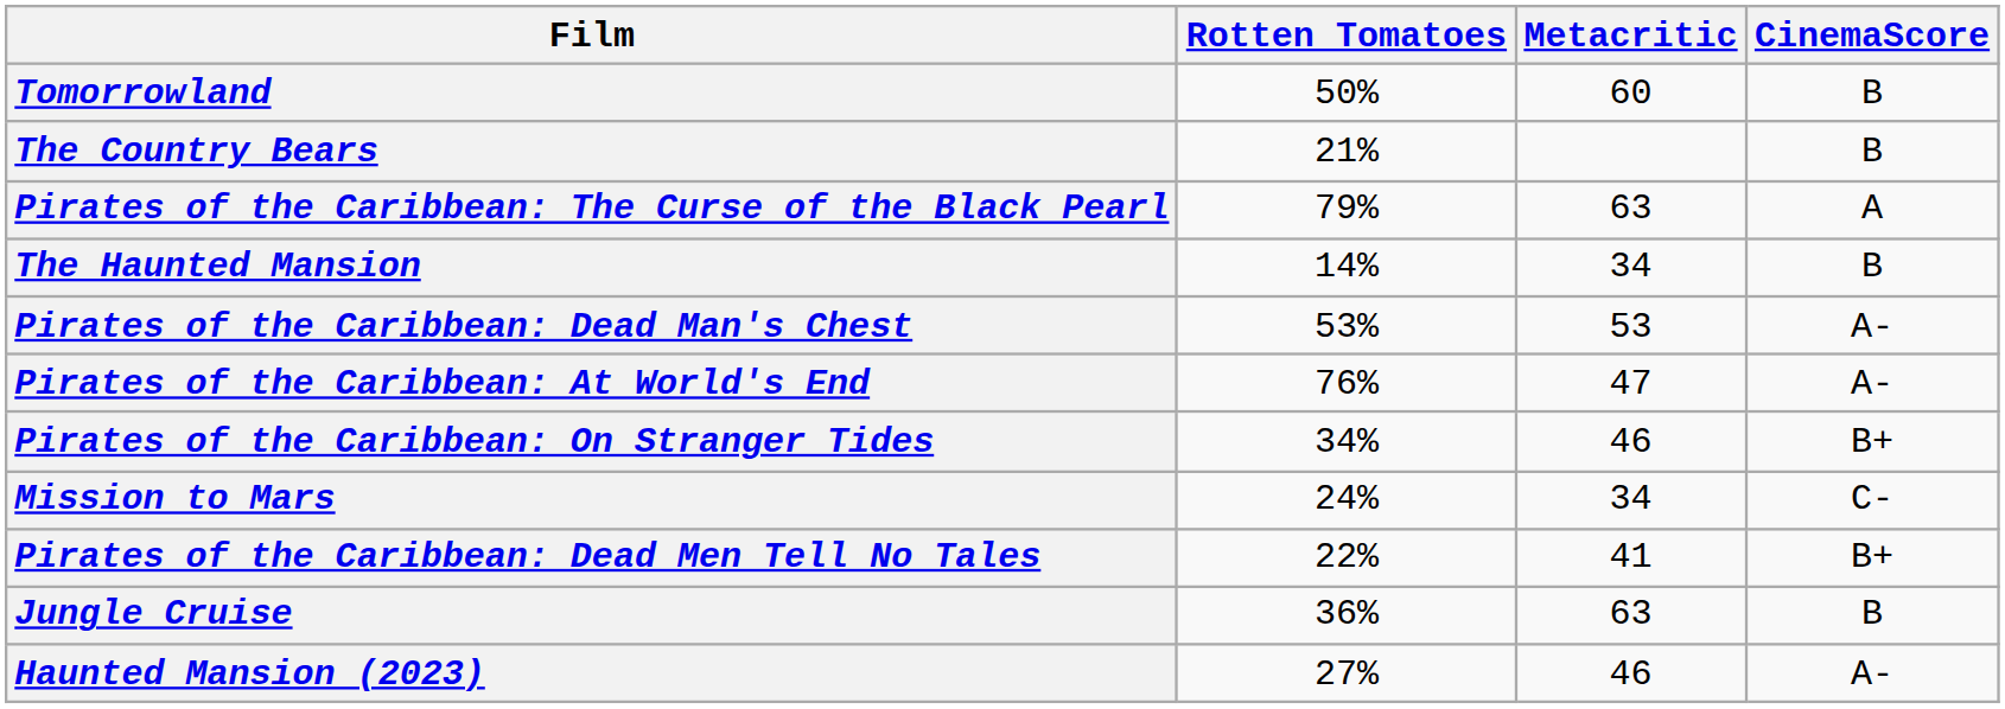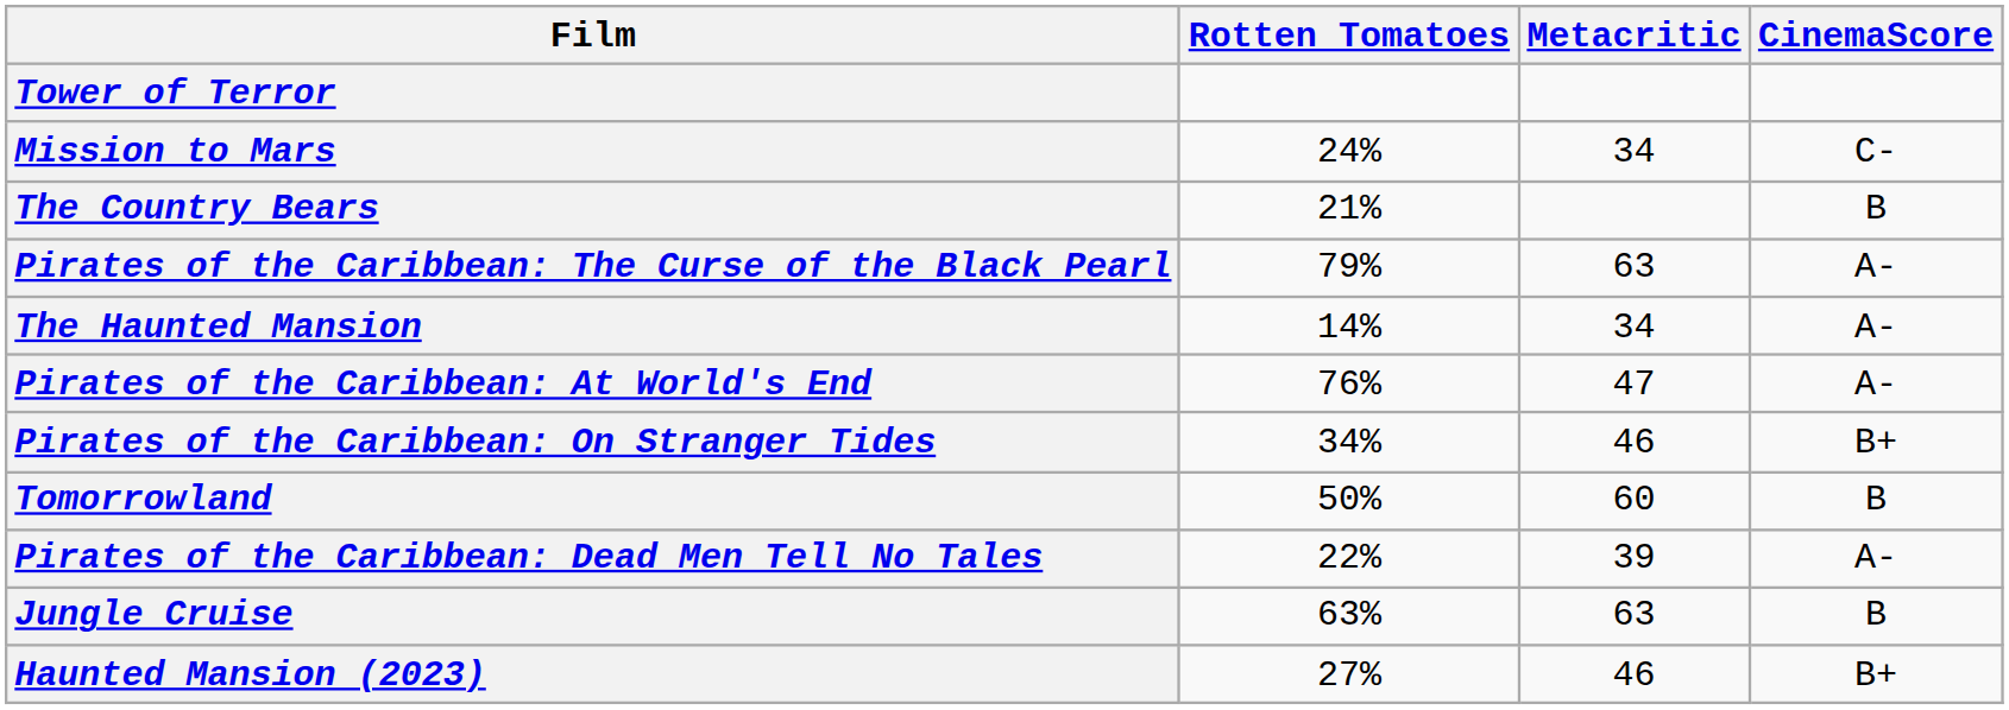 <table class="wikitable plainrowheaders sortable" style="text-align: center">
 <tr>
 <th scope="col">Film</th>
 <th scope="col"><a href='#'>Rotten Tomatoes</a></th>
 <th scope="col"><a href='#'>Metacritic</a></th>
 <th scope="col"><a href='#'>CinemaScore</a></th>
 </tr>
 <tr>
-<th scope="row" style="text-align:left"><em><a href='#'>Tomorrowland</a></em></th>
-<td>50%</td>
-<td>60</td>
-<td>B</td>
+<th scope="row" style="text-align:left"><em><a href='#'>Tower of Terror</a></em></th>
+<td></td>
+<td></td>
+<td></td>
+</tr>
+<tr>
+<th scope="row" style="text-align:left"><em><a href='#'>Mission to Mars</a></em></th>
+<td>24%</td>
+<td>34</td>
+<td>C-</td>
 </tr>
 <tr>
 <th scope="row" style="text-align:left"><em><a href='#'>The Country Bears</a></em></th>
 <td>21%</td>
 <td></td>
 <td>B</td>
 </tr>
 <tr>
 <th scope="row" style="text-align:left"><em><a href='#'>Pirates of the Caribbean: The Curse of the Black Pearl</a></em></th>
 <td>79%</td>
 <td>63</td>
-<td>A</td>
+<td>A-</td>
 </tr>
 <tr>
 <th scope="row" style="text-align:left"><em><a href='#'>The Haunted Mansion</a></em></th>
 <td>14%</td>
 <td>34</td>
-<td>B</td>
-</tr>
-<tr>
-<th scope="row" style="text-align:left"><em><a href='#'>Pirates of the Caribbean: Dead Man's Chest</a></em></th>
-<td>53%</td>
-<td>53</td>
 <td>A-</td>
 </tr>
 <tr>
 <th scope="row" style="text-align:left"><em><a href='#'>Pirates of the Caribbean: At World's End</a></em></th>
 <td>76%</td>
 <td>47</td>
 <td>A-</td>
 </tr>
 <tr>
 <th scope="row" style="text-align:left"><em><a href='#'>Pirates of the Caribbean: On Stranger Tides</a></em></th>
 <td>34%</td>
 <td>46</td>
 <td>B+</td>
 </tr>
 <tr>
-<th scope="row" style="text-align:left"><em><a href='#'>Mission to Mars</a></em></th>
-<td>24%</td>
-<td>34</td>
-<td>C-</td>
+<th scope="row" style="text-align:left"><em><a href='#'>Tomorrowland</a></em></th>
+<td>50%</td>
+<td>60</td>
+<td>B</td>
 </tr>
 <tr>
 <th scope="row" style="text-align:left"><em><a href='#'>Pirates of the Caribbean: Dead Men Tell No Tales</a></em></th>
 <td>22%</td>
-<td>41</td>
-<td>B+</td>
+<td>39</td>
+<td>A-</td>
 </tr>
 <tr>
 <th scope="row" style="text-align:left"><em><a href='#'>Jungle Cruise</a></em></th>
-<td>36%</td>
+<td>63%</td>
 <td>63</td>
 <td>B</td>
 </tr>
 <tr>
 <th scope="row" style="text-align:left"><em><a href='#'>Haunted Mansion (2023)</a></em></th>
 <td>27%</td>
 <td>46</td>
-<td>A-</td>
+<td>B+</td>
 </tr>
 </table>
